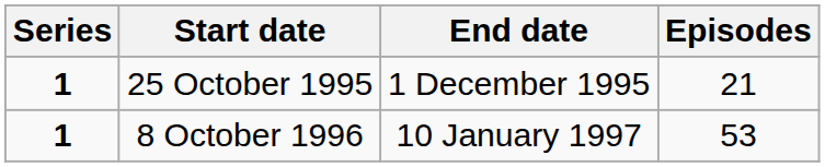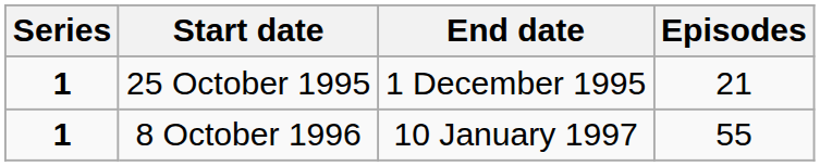 <table class="wikitable" style="text-align:center;">
 <tr>
 <th>Series</th>
 <th>Start date</th>
 <th>End date</th>
 <th>Episodes</th>
 </tr>
 <tr>
 <td><strong>1</strong></td>
 <td>25 October 1995</td>
 <td>1 December 1995</td>
 <td>21</td>
 </tr>
 <tr>
 <td><strong>1</strong></td>
 <td>8 October 1996</td>
 <td>10 January 1997</td>
-<td>53</td>
+<td>55</td>
 </tr>
 </table>
